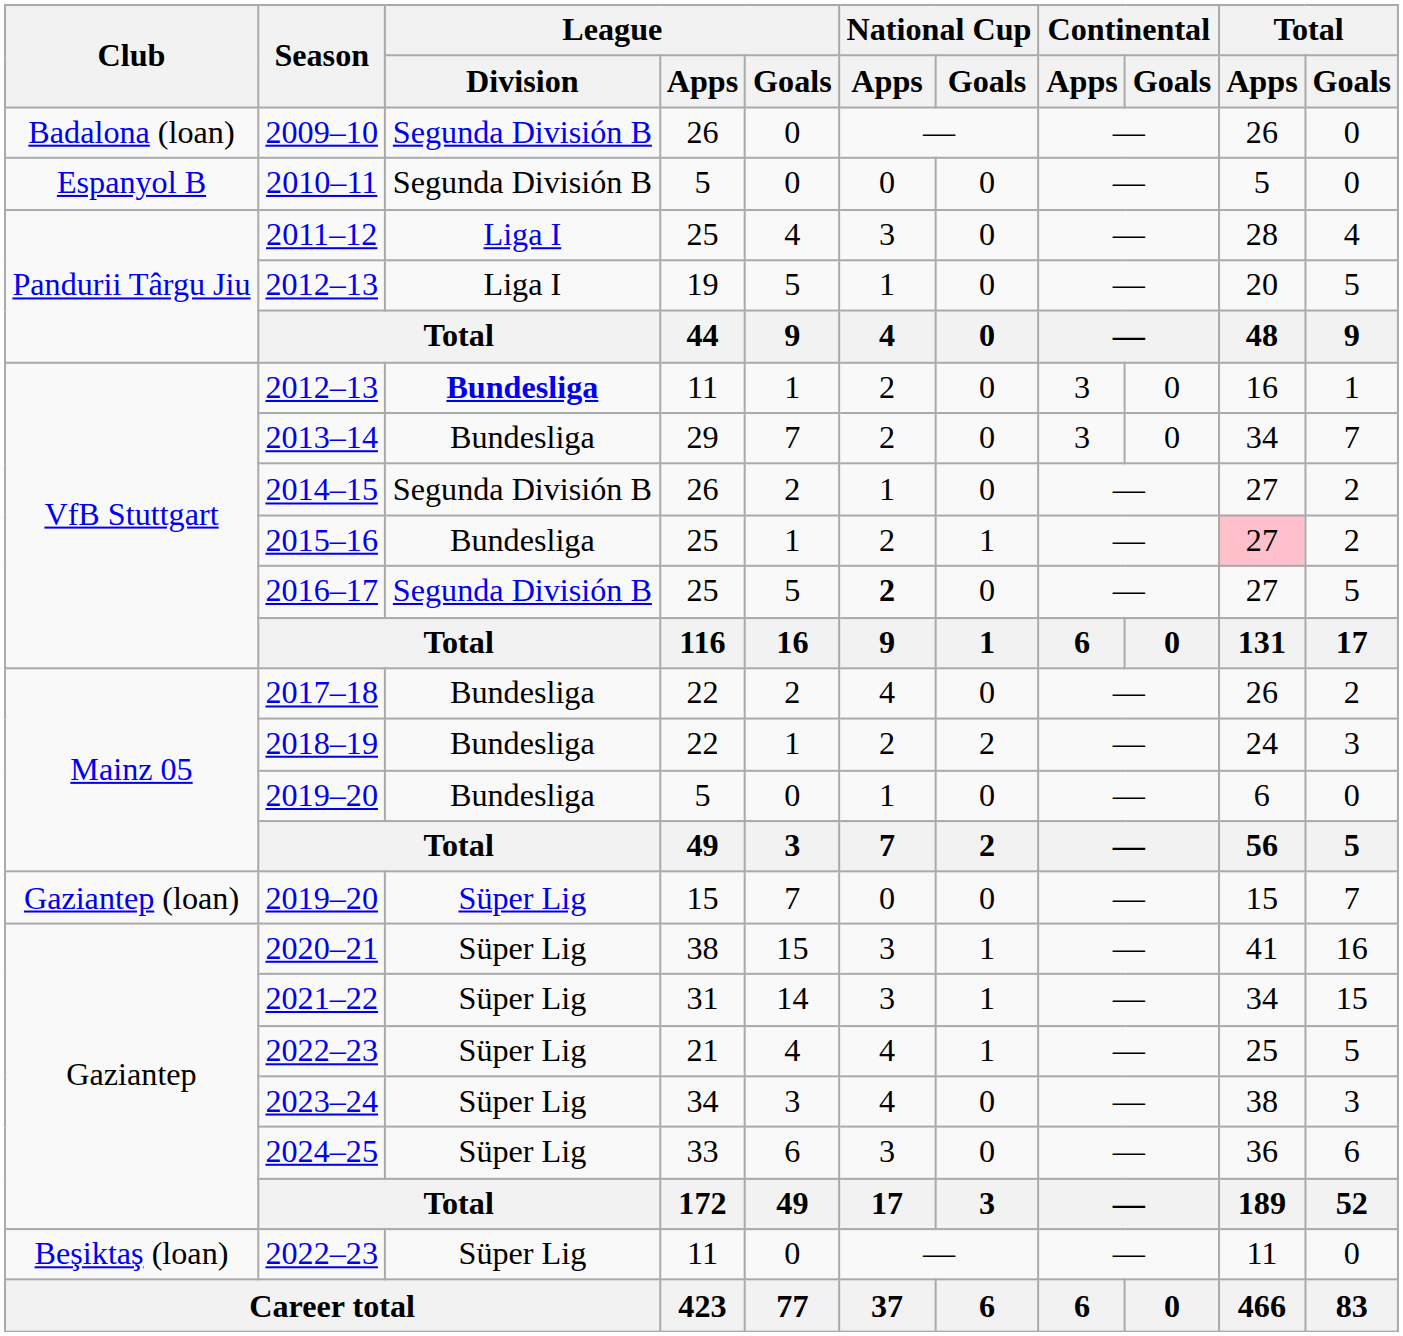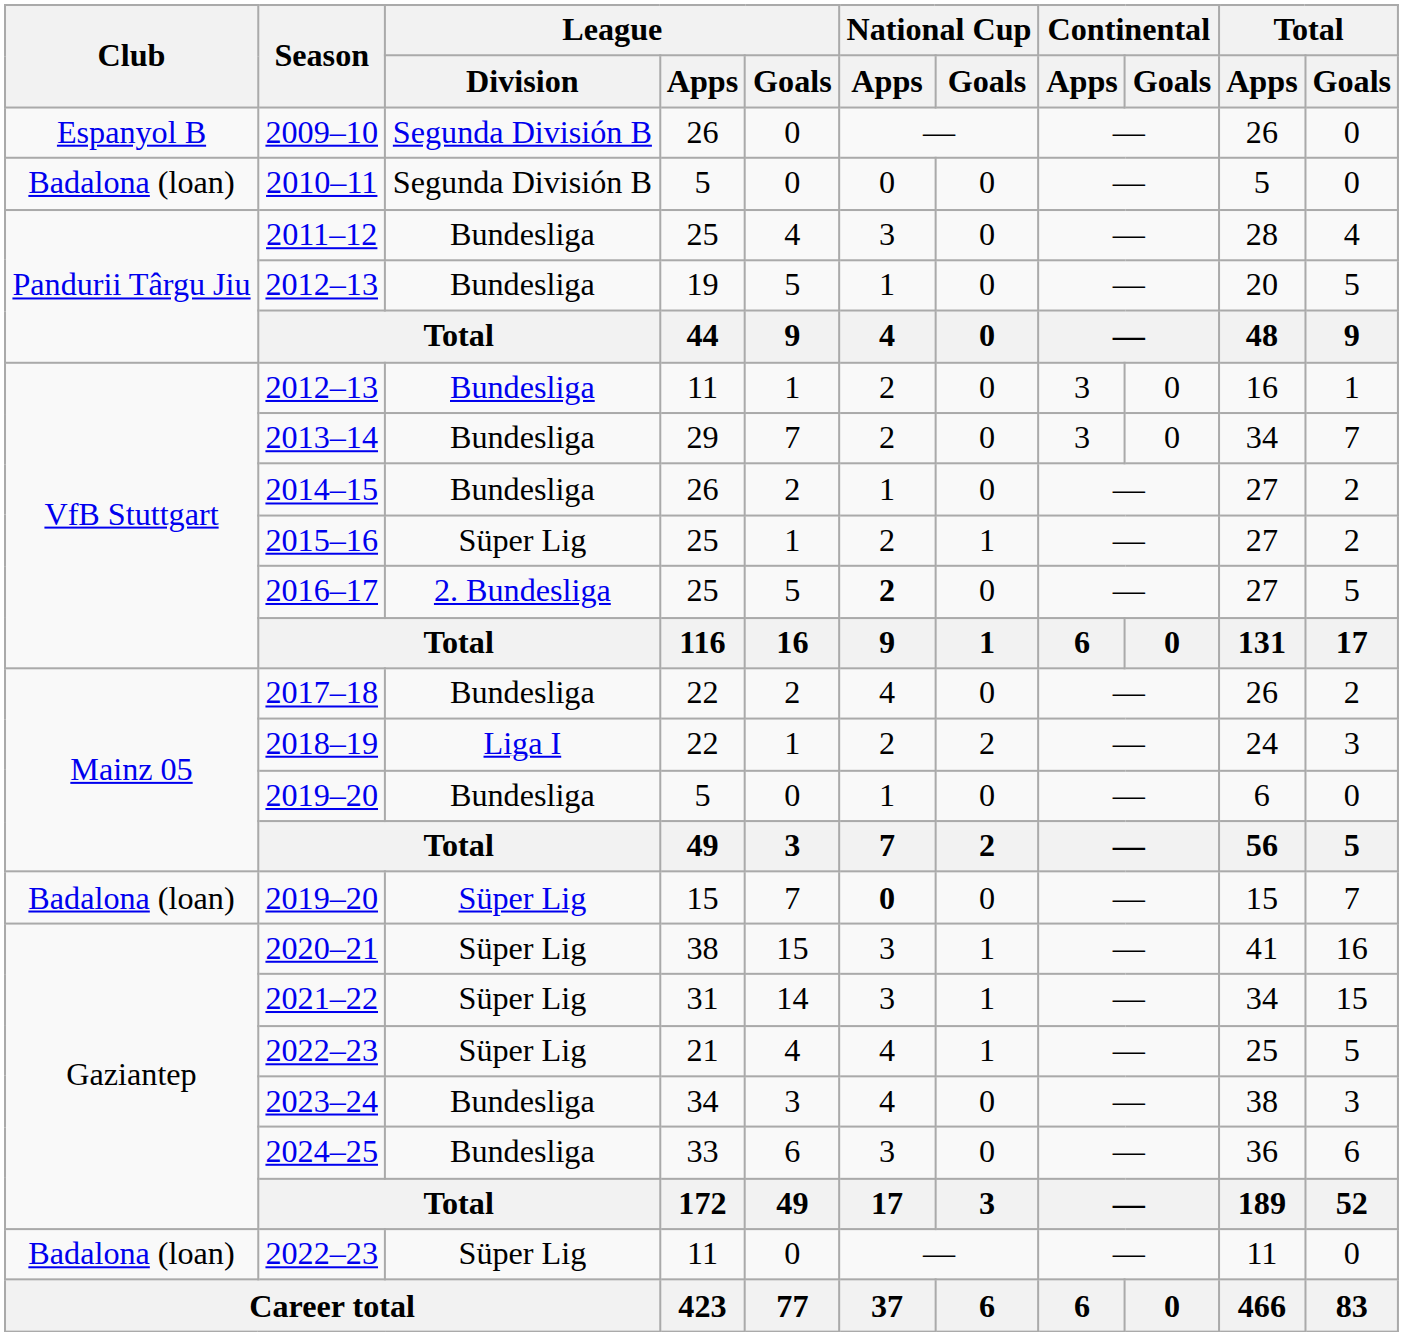 <table class="wikitable" style="text-align:center">
 <tr>
 <th rowspan="2">Club</th>
 <th rowspan="2">Season</th>
 <th colspan="3">League</th>
 <th colspan="2">National Cup</th>
 <th colspan="2">Continental</th>
 <th colspan="3">Total</th>
 </tr>
 <tr>
 <th>Division</th>
 <th>Apps</th>
 <th>Goals</th>
 <th>Apps</th>
 <th>Goals</th>
 <th>Apps</th>
 <th>Goals</th>
 <th>Apps</th>
 <th>Goals</th>
 </tr>
 <tr>
-<td><a href='#'>Badalona</a> (loan)</td>
+<td><a href='#'>Espanyol B</a></td>
 <td><a href='#'>2009–10</a></td>
 <td><a href='#'>Segunda División B</a></td>
 <td>26</td>
 <td>0</td>
 <td colspan="2">—</td>
 <td colspan="2">—</td>
 <td>26</td>
 <td>0</td>
 </tr>
 <tr>
-<td><a href='#'>Espanyol B</a></td>
+<td><a href='#'>Badalona</a> (loan)</td>
 <td><a href='#'>2010–11</a></td>
 <td>Segunda División B</td>
 <td>5</td>
 <td>0</td>
 <td>0</td>
 <td>0</td>
 <td colspan="2">—</td>
 <td>5</td>
 <td>0</td>
 </tr>
 <tr>
 <td rowspan="3"><a href='#'>Pandurii Târgu Jiu</a></td>
 <td><a href='#'>2011–12</a></td>
-<td><a href='#'>Liga I</a></td>
+<td>Bundesliga</td>
 <td>25</td>
 <td>4</td>
 <td>3</td>
 <td>0</td>
 <td colspan="2">—</td>
 <td>28</td>
 <td>4</td>
 </tr>
 <tr>
 <td><a href='#'>2012–13</a></td>
-<td>Liga I</td>
+<td>Bundesliga</td>
 <td>19</td>
 <td>5</td>
 <td>1</td>
 <td>0</td>
 <td colspan="2">—</td>
 <td>20</td>
 <td>5</td>
 </tr>
 <tr>
 <th colspan="2">Total</th>
 <th>44</th>
 <th>9</th>
 <th>4</th>
 <th>0</th>
 <th colspan="2">—</th>
 <th>48</th>
 <th>9</th>
 </tr>
 <tr>
 <td rowspan="6"><a href='#'>VfB Stuttgart</a></td>
 <td><a href='#'>2012–13</a></td>
-<td><strong><a href='#'>Bundesliga</a></strong></td>
+<td><a href='#'>Bundesliga</a></td>
 <td>11</td>
 <td>1</td>
 <td>2</td>
 <td>0</td>
 <td>3</td>
 <td>0</td>
 <td>16</td>
 <td>1</td>
 </tr>
 <tr>
 <td><a href='#'>2013–14</a></td>
 <td>Bundesliga</td>
 <td>29</td>
 <td>7</td>
 <td>2</td>
 <td>0</td>
 <td>3</td>
 <td>0</td>
 <td>34</td>
 <td>7</td>
 </tr>
 <tr>
 <td><a href='#'>2014–15</a></td>
-<td>Segunda División B</td>
+<td>Bundesliga</td>
 <td>26</td>
 <td>2</td>
 <td>1</td>
 <td>0</td>
 <td colspan="2">—</td>
 <td>27</td>
 <td>2</td>
 </tr>
 <tr>
 <td><a href='#'>2015–16</a></td>
-<td>Bundesliga</td>
+<td>Süper Lig</td>
 <td>25</td>
 <td>1</td>
 <td>2</td>
 <td>1</td>
 <td colspan="2">—</td>
-<td style="background: pink;">27</td>
+<td>27</td>
 <td>2</td>
 </tr>
 <tr>
 <td><a href='#'>2016–17</a></td>
-<td><a href='#'>Segunda División B</a></td>
+<td><a href='#'>2. Bundesliga</a></td>
 <td>25</td>
 <td>5</td>
 <td><strong>2</strong></td>
 <td>0</td>
 <td colspan="2">—</td>
 <td>27</td>
 <td>5</td>
 </tr>
 <tr>
 <th colspan="2">Total</th>
 <th>116</th>
 <th>16</th>
 <th>9</th>
 <th>1</th>
 <th>6</th>
 <th>0</th>
 <th>131</th>
 <th>17</th>
 </tr>
 <tr>
 <td rowspan="4"><a href='#'>Mainz 05</a></td>
 <td><a href='#'>2017–18</a></td>
 <td>Bundesliga</td>
 <td>22</td>
 <td>2</td>
 <td>4</td>
 <td>0</td>
 <td colspan="2">—</td>
 <td>26</td>
 <td>2</td>
 </tr>
 <tr>
 <td><a href='#'>2018–19</a></td>
-<td>Bundesliga</td>
+<td><a href='#'>Liga I</a></td>
 <td>22</td>
 <td>1</td>
 <td>2</td>
 <td>2</td>
 <td colspan="2">—</td>
 <td>24</td>
 <td>3</td>
 </tr>
 <tr>
 <td><a href='#'>2019–20</a></td>
 <td>Bundesliga</td>
 <td>5</td>
 <td>0</td>
 <td>1</td>
 <td>0</td>
 <td colspan="2">—</td>
 <td>6</td>
 <td>0</td>
 </tr>
 <tr>
 <th colspan="2">Total</th>
 <th>49</th>
 <th>3</th>
 <th>7</th>
 <th>2</th>
 <th colspan="2">—</th>
 <th>56</th>
 <th>5</th>
 </tr>
 <tr>
-<td><a href='#'>Gaziantep</a> (loan)</td>
+<td><a href='#'>Badalona</a> (loan)</td>
 <td><a href='#'>2019–20</a></td>
 <td><a href='#'>Süper Lig</a></td>
 <td>15</td>
 <td>7</td>
-<td>0</td>
+<td><strong>0</strong></td>
 <td>0</td>
 <td colspan="2">—</td>
 <td>15</td>
 <td>7</td>
 </tr>
 <tr>
 <td rowspan="6">Gaziantep</td>
 <td><a href='#'>2020–21</a></td>
 <td>Süper Lig</td>
 <td>38</td>
 <td>15</td>
 <td>3</td>
 <td>1</td>
 <td colspan="2">—</td>
 <td>41</td>
 <td>16</td>
 </tr>
 <tr>
 <td><a href='#'>2021–22</a></td>
 <td>Süper Lig</td>
 <td>31</td>
 <td>14</td>
 <td>3</td>
 <td>1</td>
 <td colspan="2">—</td>
 <td>34</td>
 <td>15</td>
 </tr>
 <tr>
 <td><a href='#'>2022–23</a></td>
 <td>Süper Lig</td>
 <td>21</td>
 <td>4</td>
 <td>4</td>
 <td>1</td>
 <td colspan="2">—</td>
 <td>25</td>
 <td>5</td>
 </tr>
 <tr>
 <td><a href='#'>2023–24</a></td>
-<td>Süper Lig</td>
+<td>Bundesliga</td>
 <td>34</td>
 <td>3</td>
 <td>4</td>
 <td>0</td>
 <td colspan="2">—</td>
 <td>38</td>
 <td>3</td>
 </tr>
 <tr>
 <td><a href='#'>2024–25</a></td>
-<td>Süper Lig</td>
+<td>Bundesliga</td>
 <td>33</td>
 <td>6</td>
 <td>3</td>
 <td>0</td>
 <td colspan="2">—</td>
 <td>36</td>
 <td>6</td>
 </tr>
 <tr>
 <th colspan="2">Total</th>
 <th>172</th>
 <th>49</th>
 <th>17</th>
 <th>3</th>
 <th colspan="2">—</th>
 <th>189</th>
 <th>52</th>
 </tr>
 <tr>
-<td><a href='#'>Beşiktaş</a> (loan)</td>
+<td><a href='#'>Badalona</a> (loan)</td>
 <td><a href='#'>2022–23</a></td>
 <td>Süper Lig</td>
 <td>11</td>
 <td>0</td>
 <td colspan="2">—</td>
 <td colspan="2">—</td>
 <td>11</td>
 <td>0</td>
 </tr>
 <tr>
 <th colspan="3">Career total</th>
 <th>423</th>
 <th>77</th>
 <th>37</th>
 <th>6</th>
 <th>6</th>
 <th>0</th>
 <th>466</th>
 <th>83</th>
 </tr>
 </table>
